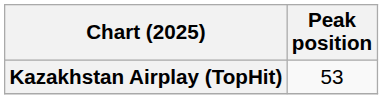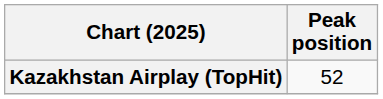 <table class="wikitable plainrowheaders" style="text-align:center">
 <tr>
 <th scope="col">Chart (2025)</th>
 <th scope="col">Peak<br>position</th>
 </tr>
 <tr>
 <th scope="row">Kazakhstan Airplay (TopHit)</th>
-<td>53</td>
+<td>52</td>
 </tr>
 <tr>
 </tr>
 </table>
